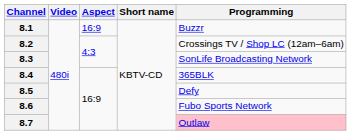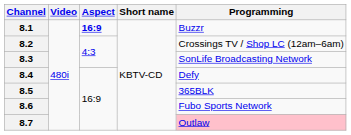 <table class="wikitable">
 <tr>
 <th scope = "col"><a href='#'>Channel</a></th>
 <th scope = "col"><a href='#'>Video</a></th>
 <th scope = "col"><a href='#'>Aspect</a></th>
 <th scope = "col">Short name</th>
 <th scope = "col">Programming</th>
 </tr>
 <tr>
 <th scope = "row">8.1</th>
 <td rowspan="7"><a href='#'>480i</a></td>
-<td><a href='#'>16:9</a></td>
+<td><strong><a href='#'>16:9</a></strong></td>
 <td rowspan="7">KBTV-CD</td>
 <td><a href='#'>Buzzr</a></td>
 </tr>
 <tr>
 <th scope = "row">8.2</th>
 <td rowspan="2"><a href='#'>4:3</a></td>
 <td>Crossings TV / <a href='#'>Shop LC</a> (12am–6am)</td>
 </tr>
 <tr>
 <th scope = "row">8.3</th>
 <td><a href='#'>SonLife Broadcasting Network</a></td>
 </tr>
 <tr>
 <th scope = "row">8.4</th>
 <td rowspan="4">16:9</td>
-<td><a href='#'>365BLK</a></td>
+<td><a href='#'>Defy</a></td>
 </tr>
 <tr>
 <th scope = "row">8.5</th>
-<td><a href='#'>Defy</a></td>
+<td><a href='#'>365BLK</a></td>
 </tr>
 <tr>
 <th scope = "row">8.6</th>
 <td><a href='#'>Fubo Sports Network</a></td>
 </tr>
 <tr>
 <th scope = "row">8.7</th>
 <td style="background: pink;"><a href='#'>Outlaw</a></td>
 </tr>
 </table>
